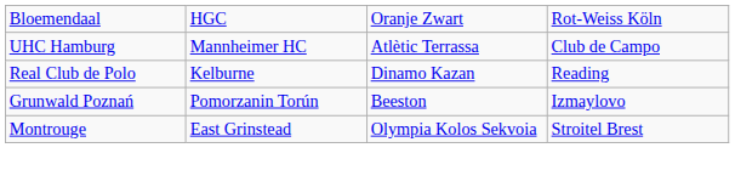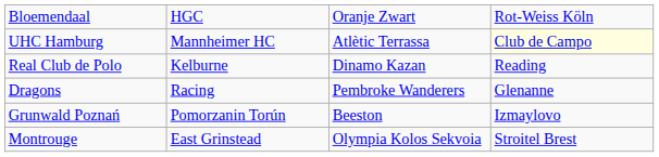 <table class="wikitable">
 <tr>
 <td style="min-width:10em"> <a href='#'>Bloemendaal</a></td>
 <td style="min-width:10em"> <a href='#'>HGC</a></td>
 <td style="min-width:10em"> <a href='#'>Oranje Zwart</a></td>
 <td style="min-width:10em"> <a href='#'>Rot-Weiss Köln</a></td>
 </tr>
 <tr>
 <td> <a href='#'>UHC Hamburg</a></td>
 <td> <a href='#'>Mannheimer HC</a></td>
 <td> <a href='#'>Atlètic Terrassa</a></td>
-<td> <a href='#'>Club de Campo</a></td>
+<td style="background: lightyellow;"> <a href='#'>Club de Campo</a></td>
 </tr>
 <tr>
 <td> <a href='#'>Real Club de Polo</a></td>
 <td> <a href='#'>Kelburne</a></td>
 <td> <a href='#'>Dinamo Kazan</a></td>
 <td> <a href='#'>Reading</a></td>
+</tr>
+<tr>
+<td> <a href='#'>Dragons</a></td>
+<td> <a href='#'>Racing</a></td>
+<td> <a href='#'>Pembroke Wanderers</a></td>
+<td> <a href='#'>Glenanne</a></td>
 </tr>
 <tr>
 <td> <a href='#'>Grunwald Poznań</a></td>
 <td> <a href='#'>Pomorzanin Torún</a></td>
 <td> <a href='#'>Beeston</a></td>
 <td> <a href='#'>Izmaylovo</a></td>
 </tr>
 <tr>
 <td> <a href='#'>Montrouge</a></td>
 <td> <a href='#'>East Grinstead</a></td>
 <td> <a href='#'>Olympia Kolos Sekvoia</a></td>
 <td> <a href='#'>Stroitel Brest</a></td>
 </tr>
 </table>
